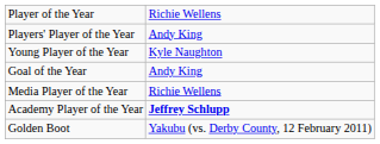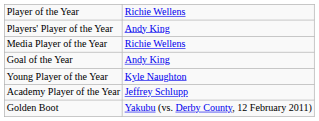 <table class="wikitable"  class= style="text-align:left; font-size:95%">
 <tr>
 <td>Player of the Year</td>
 <td> <a href='#'>Richie Wellens</a></td>
 </tr>
 <tr>
 <td>Players' Player of the Year</td>
 <td> <a href='#'>Andy King</a></td>
 </tr>
 <tr>
-<td>Young Player of the Year</td>
-<td> <a href='#'>Kyle Naughton</a></td>
+<td>Media Player of the Year</td>
+<td> <a href='#'>Richie Wellens</a></td>
 </tr>
 <tr>
 <td>Goal of the Year</td>
 <td> <a href='#'>Andy King</a></td>
 </tr>
 <tr>
-<td>Media Player of the Year</td>
-<td> <a href='#'>Richie Wellens</a></td>
+<td>Young Player of the Year</td>
+<td> <a href='#'>Kyle Naughton</a></td>
 </tr>
 <tr>
 <td>Academy Player of the Year</td>
-<td><strong> <a href='#'>Jeffrey Schlupp</a></strong></td>
+<td> <a href='#'>Jeffrey Schlupp</a></td>
 </tr>
 <tr>
 <td>Golden Boot</td>
 <td> <a href='#'>Yakubu</a> (vs. <a href='#'>Derby County</a>, 12 February 2011)</td>
 </tr>
 </table>
